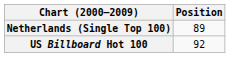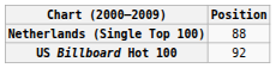 <table class="wikitable plainrowheaders" style="text-align:center">
 <tr>
 <th scope="col">Chart (2000–2009)</th>
 <th scope="col">Position</th>
 </tr>
 <tr>
 <th scope="row">Netherlands (Single Top 100)</th>
-<td>89</td>
+<td>88</td>
 </tr>
 <tr>
 <th scope="row">US <em>Billboard</em> Hot 100</th>
 <td>92</td>
 </tr>
 </table>
